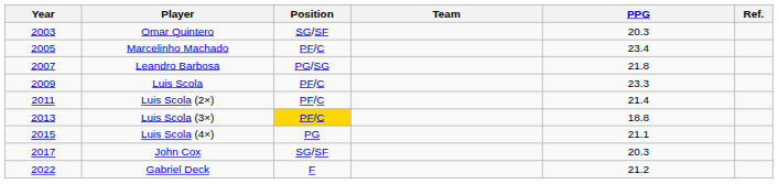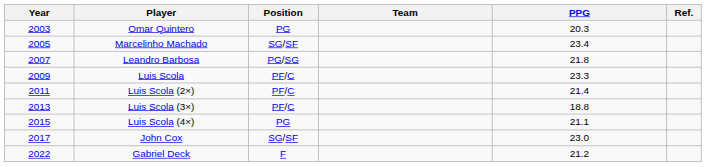 <table class="wikitable" style="width: 80%; text-align:center; font-size:90%">
 <tr>
 <th width=10%>Year</th>
 <th width=25%>Player</th>
 <th width=10%>Position</th>
 <th width=25%>Team</th>
 <th width=25%><a href='#'>PPG</a></th>
 <th width=5%>Ref.</th>
 </tr>
 <tr>
 <td><a href='#'>2003</a></td>
 <td align=center><a href='#'>Omar Quintero</a></td>
-<td align=center><a href='#'>SG</a>/<a href='#'>SF</a></td>
+<td align=center><a href='#'>PG</a></td>
 <td align=center></td>
 <td>20.3</td>
 <td></td>
 </tr>
 <tr>
 <td><a href='#'>2005</a></td>
 <td align=center><a href='#'>Marcelinho Machado</a></td>
-<td align=center><a href='#'>PF</a>/<a href='#'>C</a></td>
+<td align=center><a href='#'>SG</a>/<a href='#'>SF</a></td>
 <td align=center></td>
 <td>23.4</td>
 <td></td>
 </tr>
 <tr>
 <td><a href='#'>2007</a></td>
 <td align=center><a href='#'>Leandro Barbosa</a></td>
 <td align=center><a href='#'>PG</a>/<a href='#'>SG</a></td>
 <td align=center></td>
 <td>21.8</td>
 <td></td>
 </tr>
 <tr>
 <td><a href='#'>2009</a></td>
 <td align=center><a href='#'>Luis Scola</a></td>
 <td align=center><a href='#'>PF</a>/<a href='#'>C</a></td>
 <td align=center></td>
 <td>23.3</td>
 <td></td>
 </tr>
 <tr>
 <td><a href='#'>2011</a></td>
 <td align=center><a href='#'>Luis Scola</a> (2×)</td>
 <td align=center><a href='#'>PF</a>/<a href='#'>C</a></td>
 <td align=center></td>
 <td>21.4</td>
 <td></td>
 </tr>
 <tr>
 <td><a href='#'>2013</a></td>
 <td align=center><a href='#'>Luis Scola</a> (3×)</td>
-<td align=center style="background: gold;"><a href='#'>PF</a>/<a href='#'>C</a></td>
+<td align=center><a href='#'>PF</a>/<a href='#'>C</a></td>
 <td align=center></td>
 <td>18.8</td>
 <td></td>
 </tr>
 <tr>
 <td><a href='#'>2015</a></td>
 <td align=center><a href='#'>Luis Scola</a> (4×)</td>
 <td align=center><a href='#'>PG</a></td>
 <td align=center></td>
 <td>21.1</td>
 <td></td>
 </tr>
 <tr>
 <td><a href='#'>2017</a></td>
 <td align=center><a href='#'>John Cox</a></td>
 <td align=center><a href='#'>SG</a>/<a href='#'>SF</a></td>
 <td align=center></td>
-<td>20.3</td>
+<td>23.0</td>
 <td></td>
 </tr>
 <tr>
 <td><a href='#'>2022</a></td>
 <td align=center><a href='#'>Gabriel Deck</a></td>
 <td align=center><a href='#'>F</a></td>
 <td align=center></td>
 <td>21.2</td>
 <td></td>
 </tr>
 </table>
